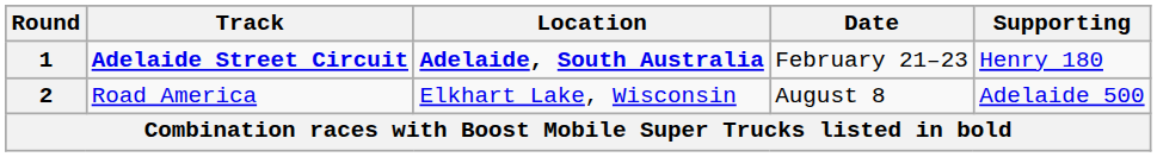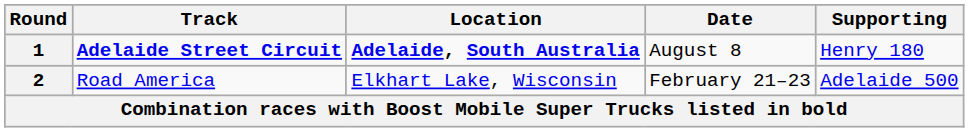 <table class="wikitable" style="font-size: 85%;">
 <tr>
 <th>Round</th>
 <th>Track</th>
 <th>Location</th>
 <th>Date</th>
 <th>Supporting</th>
 </tr>
 <tr>
 <th>1</th>
 <td><strong><a href='#'>Adelaide Street Circuit</a></strong></td>
 <td> <strong><a href='#'>Adelaide</a>, <a href='#'>South Australia</a></strong></td>
-<td>February 21–23</td>
+<td>August 8</td>
 <td><a href='#'>Henry 180</a></td>
 </tr>
 <tr>
 <th>2</th>
 <td><a href='#'>Road America</a></td>
 <td> <a href='#'>Elkhart Lake</a>, <a href='#'>Wisconsin</a></td>
-<td>August 8</td>
+<td>February 21–23</td>
 <td><a href='#'>Adelaide 500</a></td>
 </tr>
 <tr>
 <th colspan=5>Combination races with Boost Mobile Super Trucks listed in bold</th>
 </tr>
 </table>
